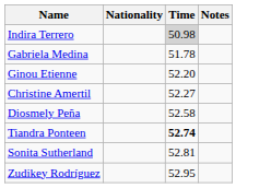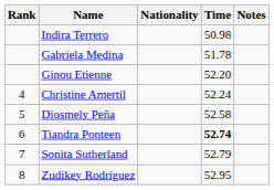 <table class="wikitable sortable" style="text-align:center;font-size:95%">
 <tr>
+<th>Rank</th>
 <th>Name</th>
 <th>Nationality</th>
 <th>Time</th>
 <th>Notes</th>
 </tr>
 <tr>
+<td></td>
 <td align=left><a href='#'>Indira Terrero</a></td>
 <td align=left></td>
-<td style="background: lightgrey;">50.98</td>
+<td>50.98</td>
 <td></td>
 </tr>
 <tr>
+<td></td>
 <td align=left><a href='#'>Gabriela Medina</a></td>
 <td align=left></td>
 <td>51.78</td>
 <td></td>
 </tr>
 <tr>
+<td></td>
 <td align=left><a href='#'>Ginou Etienne</a></td>
 <td align=left></td>
 <td>52.20</td>
 <td></td>
 </tr>
 <tr>
+<td>4</td>
 <td align=left><a href='#'>Christine Amertil</a></td>
 <td align=left></td>
-<td>52.27</td>
+<td>52.24</td>
 <td></td>
 </tr>
 <tr>
+<td>5</td>
 <td align=left><a href='#'>Diosmely Peña</a></td>
 <td align=left></td>
 <td>52.58</td>
 <td></td>
 </tr>
 <tr>
+<td>6</td>
 <td align=left><a href='#'>Tiandra Ponteen</a></td>
 <td align=left></td>
 <td><strong>52.74</strong></td>
 <td></td>
 </tr>
 <tr>
+<td>7</td>
 <td align=left><a href='#'>Sonita Sutherland</a></td>
 <td align=left></td>
-<td>52.81</td>
+<td>52.79</td>
 <td></td>
 </tr>
 <tr>
+<td>8</td>
 <td align=left><a href='#'>Zudikey Rodríguez</a></td>
 <td align=left></td>
 <td>52.95</td>
 <td></td>
 </tr>
 </table>
